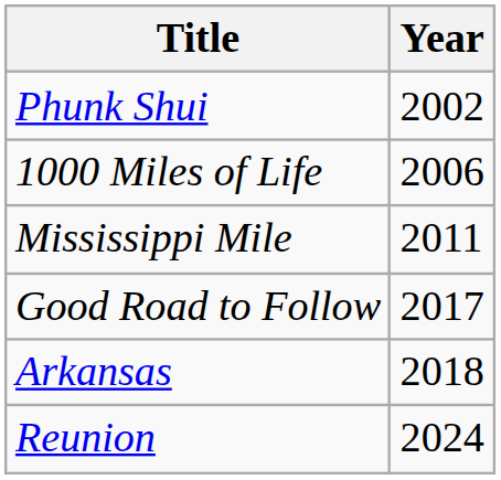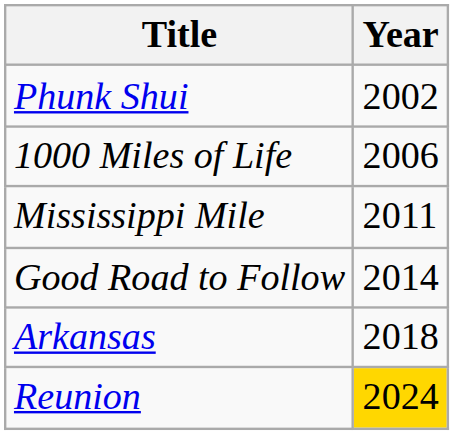 <table class="wikitable sortable">
 <tr>
 <th>Title</th>
 <th>Year</th>
 </tr>
 <tr>
 <td><em><a href='#'>Phunk Shui</a></em></td>
 <td>2002</td>
 </tr>
 <tr>
 <td><em>1000 Miles of Life</em></td>
 <td>2006</td>
 </tr>
 <tr>
 <td><em>Mississippi Mile</em></td>
 <td>2011</td>
 </tr>
 <tr>
 <td><em>Good Road to Follow</em></td>
-<td>2017</td>
+<td>2014</td>
 </tr>
 <tr>
 <td><em><a href='#'>Arkansas</a></em></td>
 <td>2018</td>
 </tr>
 <tr>
 <td><em><a href='#'>Reunion</a></em></td>
-<td>2024</td>
+<td style="background: gold;">2024</td>
 </tr>
 </table>
